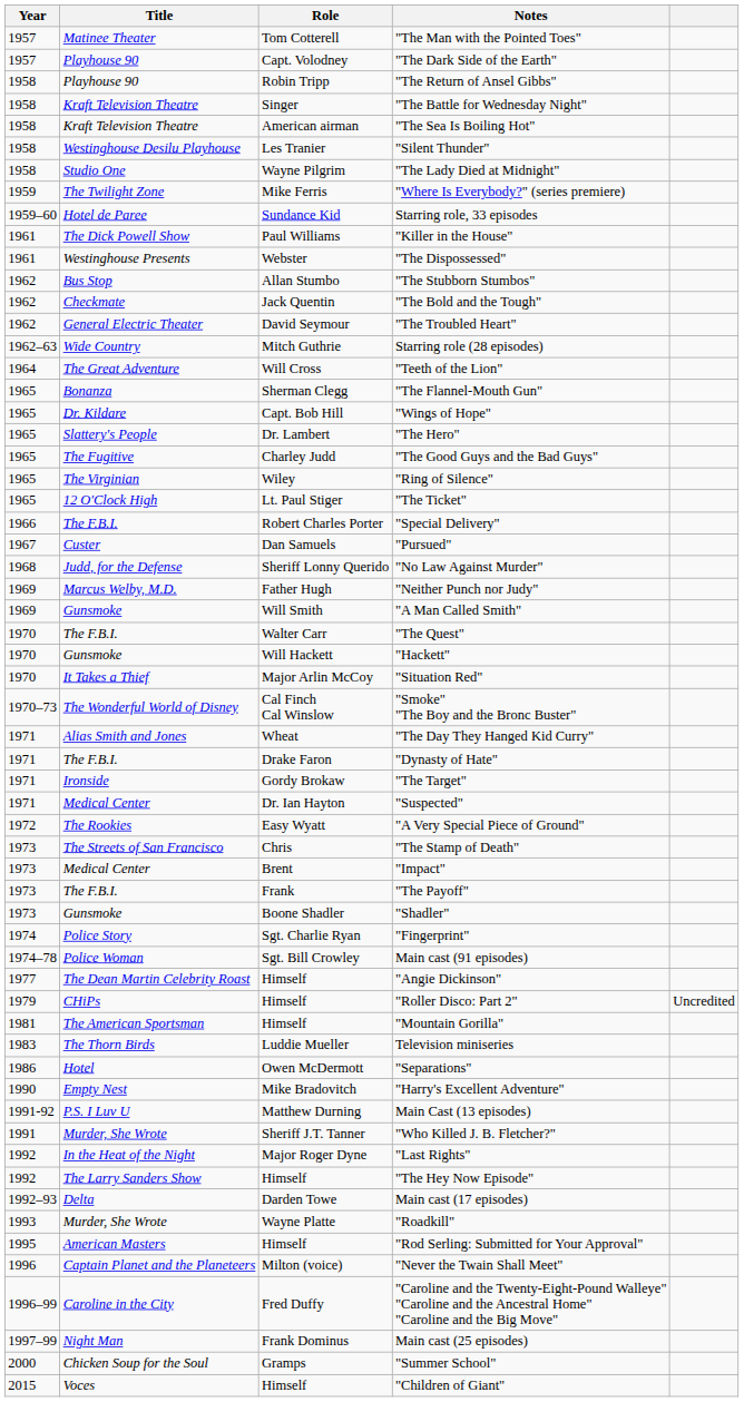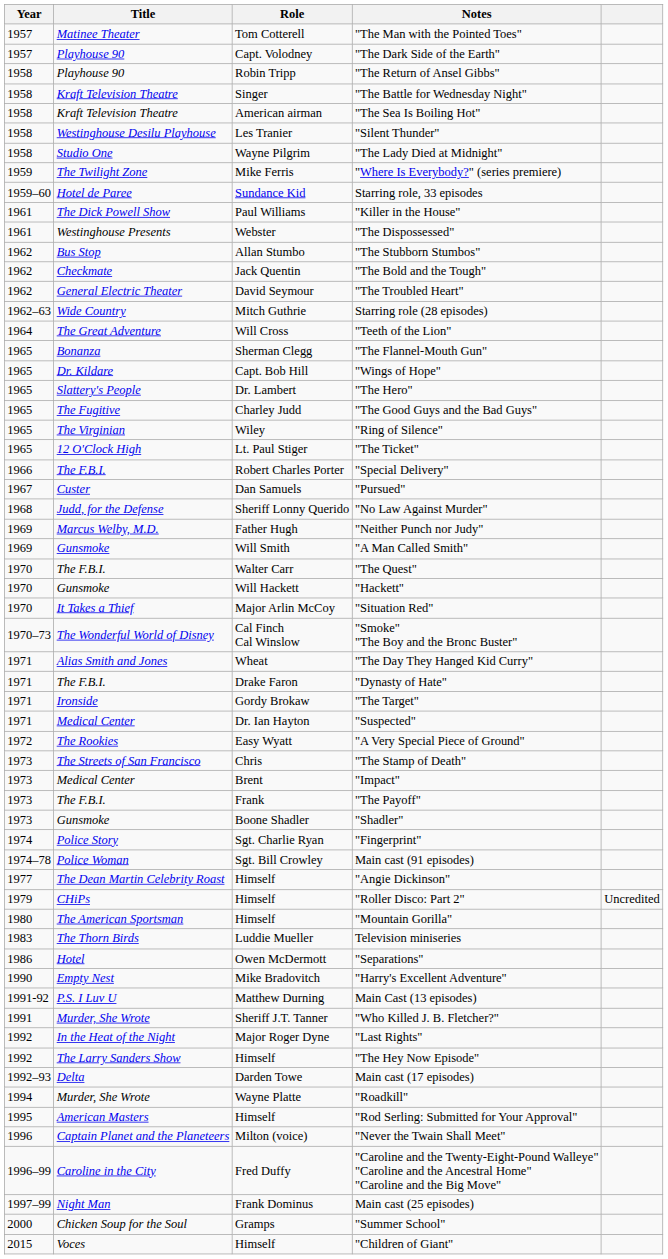 <table class="wikitable plainrowheaders sortable">
 <tr>
 <th scope="col">Year</th>
 <th scope="col">Title</th>
 <th scope="col">Role</th>
 <th scope="col">Notes</th>
 <th scope="col" style="width: 1em;"></th>
 </tr>
 <tr>
 <td>1957</td>
 <td><em><a href='#'>Matinee Theater</a></em></td>
 <td>Tom Cotterell</td>
 <td>"The Man with the Pointed Toes"</td>
 <td></td>
 </tr>
 <tr>
 <td>1957</td>
 <td><em><a href='#'>Playhouse 90</a></em></td>
 <td>Capt. Volodney</td>
 <td>"The Dark Side of the Earth"</td>
 <td></td>
 </tr>
 <tr>
 <td>1958</td>
 <td><em>Playhouse 90</em></td>
 <td>Robin Tripp</td>
 <td>"The Return of Ansel Gibbs"</td>
 <td></td>
 </tr>
 <tr>
 <td>1958</td>
 <td><em><a href='#'>Kraft Television Theatre</a></em></td>
 <td>Singer</td>
 <td>"The Battle for Wednesday Night"</td>
 <td></td>
 </tr>
 <tr>
 <td>1958</td>
 <td><em>Kraft Television Theatre</em></td>
 <td>American airman</td>
 <td>"The Sea Is Boiling Hot"</td>
 <td></td>
 </tr>
 <tr>
 <td>1958</td>
 <td><em><a href='#'>Westinghouse Desilu Playhouse</a></em></td>
 <td>Les Tranier</td>
 <td>"Silent Thunder"</td>
 <td></td>
 </tr>
 <tr>
 <td>1958</td>
 <td><em><a href='#'>Studio One</a></em></td>
 <td>Wayne Pilgrim</td>
 <td>"The Lady Died at Midnight"</td>
 <td></td>
 </tr>
 <tr>
 <td>1959</td>
 <td><em><a href='#'>The Twilight Zone</a></em></td>
 <td>Mike Ferris</td>
 <td>"<a href='#'>Where Is Everybody?</a>" (series premiere)</td>
 <td></td>
 </tr>
 <tr>
 <td>1959–60</td>
 <td><em><a href='#'>Hotel de Paree</a></em></td>
 <td><a href='#'>Sundance Kid</a></td>
 <td>Starring role, 33 episodes</td>
 <td></td>
 </tr>
 <tr>
 <td>1961</td>
 <td><em><a href='#'>The Dick Powell Show</a></em></td>
 <td>Paul Williams</td>
 <td>"Killer in the House"</td>
 <td></td>
 </tr>
 <tr>
 <td>1961</td>
 <td><em> Westinghouse Presents</em></td>
 <td>Webster</td>
 <td>"The Dispossessed"</td>
 <td></td>
 </tr>
 <tr>
 <td>1962</td>
 <td><em><a href='#'>Bus Stop</a></em></td>
 <td>Allan Stumbo</td>
 <td>"The Stubborn Stumbos"</td>
 <td></td>
 </tr>
 <tr>
 <td>1962</td>
 <td><em><a href='#'>Checkmate</a></em></td>
 <td>Jack Quentin</td>
 <td>"The Bold and the Tough"</td>
 <td></td>
 </tr>
 <tr>
 <td>1962</td>
 <td><em><a href='#'>General Electric Theater</a></em></td>
 <td>David Seymour</td>
 <td>"The Troubled Heart"</td>
 <td></td>
 </tr>
 <tr>
 <td>1962–63</td>
 <td><em><a href='#'>Wide Country</a></em></td>
 <td>Mitch Guthrie</td>
 <td>Starring role (28 episodes)</td>
 <td></td>
 </tr>
 <tr>
 <td>1964</td>
 <td><em><a href='#'>The Great Adventure</a></em></td>
 <td>Will Cross</td>
 <td>"Teeth of the Lion"</td>
 <td></td>
 </tr>
 <tr>
 <td>1965</td>
 <td><em><a href='#'>Bonanza</a></em></td>
 <td>Sherman Clegg</td>
 <td>"The Flannel-Mouth Gun"</td>
 <td></td>
 </tr>
 <tr>
 <td>1965</td>
 <td><em><a href='#'>Dr. Kildare</a></em></td>
 <td>Capt. Bob Hill</td>
 <td>"Wings of Hope"</td>
 <td></td>
 </tr>
 <tr>
 <td>1965</td>
 <td><em><a href='#'>Slattery's People</a></em></td>
 <td>Dr. Lambert</td>
 <td>"The Hero"</td>
 <td></td>
 </tr>
 <tr>
 <td>1965</td>
 <td><em><a href='#'>The Fugitive</a></em></td>
 <td>Charley Judd</td>
 <td>"The Good Guys and the Bad Guys"</td>
 <td></td>
 </tr>
 <tr>
 <td>1965</td>
 <td><em><a href='#'>The Virginian</a></em></td>
 <td>Wiley</td>
 <td>"Ring of Silence"</td>
 <td></td>
 </tr>
 <tr>
 <td>1965</td>
 <td><em><a href='#'>12 O'Clock High</a></em></td>
 <td>Lt. Paul Stiger</td>
 <td>"The Ticket"</td>
 <td></td>
 </tr>
 <tr>
 <td>1966</td>
 <td><em><a href='#'>The F.B.I.</a></em></td>
 <td>Robert Charles Porter</td>
 <td>"Special Delivery"</td>
 <td></td>
 </tr>
 <tr>
 <td>1967</td>
 <td><em><a href='#'>Custer</a></em></td>
 <td>Dan Samuels</td>
 <td>"Pursued"</td>
 <td></td>
 </tr>
 <tr>
 <td>1968</td>
 <td><em><a href='#'>Judd, for the Defense</a></em></td>
 <td>Sheriff Lonny Querido</td>
 <td>"No Law Against Murder"</td>
 <td></td>
 </tr>
 <tr>
 <td>1969</td>
 <td><em><a href='#'>Marcus Welby, M.D.</a></em></td>
 <td>Father Hugh</td>
 <td>"Neither Punch nor Judy"</td>
 <td></td>
 </tr>
 <tr>
 <td>1969</td>
 <td><em><a href='#'>Gunsmoke</a></em></td>
 <td>Will Smith</td>
 <td>"A Man Called Smith"</td>
 <td></td>
 </tr>
 <tr>
 <td>1970</td>
 <td><em>The F.B.I.</em></td>
 <td>Walter Carr</td>
 <td>"The Quest"</td>
 <td></td>
 </tr>
 <tr>
 <td>1970</td>
 <td><em>Gunsmoke</em></td>
 <td>Will Hackett</td>
 <td>"Hackett"</td>
 <td></td>
 </tr>
 <tr>
 <td>1970</td>
 <td><em><a href='#'>It Takes a Thief</a></em></td>
 <td>Major Arlin McCoy</td>
 <td>"Situation Red"</td>
 <td></td>
 </tr>
 <tr>
 <td>1970–73</td>
 <td><em><a href='#'>The Wonderful World of Disney</a></em></td>
 <td>Cal Finch<br>Cal Winslow</td>
 <td>"Smoke"<br>"The Boy and the Bronc Buster"</td>
 <td></td>
 </tr>
 <tr>
 <td>1971</td>
 <td><em><a href='#'>Alias Smith and Jones</a></em></td>
 <td>Wheat</td>
 <td>"The Day They Hanged Kid Curry"</td>
 <td></td>
 </tr>
 <tr>
 <td>1971</td>
 <td><em>The F.B.I.</em></td>
 <td>Drake Faron</td>
 <td>"Dynasty of Hate"</td>
 <td></td>
 </tr>
 <tr>
 <td>1971</td>
 <td><em><a href='#'>Ironside</a></em></td>
 <td>Gordy Brokaw</td>
 <td>"The Target"</td>
 <td></td>
 </tr>
 <tr>
 <td>1971</td>
 <td><em><a href='#'>Medical Center</a></em></td>
 <td>Dr. Ian Hayton</td>
 <td>"Suspected"</td>
 <td></td>
 </tr>
 <tr>
 <td>1972</td>
 <td><em><a href='#'>The Rookies</a></em></td>
 <td>Easy Wyatt</td>
 <td>"A Very Special Piece of Ground"</td>
 <td></td>
 </tr>
 <tr>
 <td>1973</td>
 <td><em><a href='#'>The Streets of San Francisco</a></em></td>
 <td>Chris</td>
 <td>"The Stamp of Death"</td>
 <td></td>
 </tr>
 <tr>
 <td>1973</td>
 <td><em>Medical Center</em></td>
 <td>Brent</td>
 <td>"Impact"</td>
 <td></td>
 </tr>
 <tr>
 <td>1973</td>
 <td><em>The F.B.I.</em></td>
 <td>Frank</td>
 <td>"The Payoff"</td>
 <td></td>
 </tr>
 <tr>
 <td>1973</td>
 <td><em>Gunsmoke</em></td>
 <td>Boone Shadler</td>
 <td>"Shadler"</td>
 <td></td>
 </tr>
 <tr>
 <td>1974</td>
 <td><em><a href='#'>Police Story</a></em></td>
 <td>Sgt. Charlie Ryan</td>
 <td>"Fingerprint"</td>
 <td></td>
 </tr>
 <tr>
 <td>1974–78</td>
 <td><em><a href='#'>Police Woman</a></em></td>
 <td>Sgt. Bill Crowley</td>
 <td>Main cast (91 episodes)</td>
 <td></td>
 </tr>
 <tr>
 <td>1977</td>
 <td><em><a href='#'>The Dean Martin Celebrity Roast</a></em></td>
 <td>Himself</td>
 <td>"Angie Dickinson"</td>
 <td></td>
 </tr>
 <tr>
 <td>1979</td>
 <td><em><a href='#'>CHiPs</a></em></td>
 <td>Himself</td>
 <td>"Roller Disco: Part 2"</td>
 <td>Uncredited</td>
 </tr>
 <tr>
-<td>1981</td>
+<td>1980</td>
 <td><em><a href='#'>The American Sportsman</a></em></td>
 <td>Himself</td>
 <td>"Mountain Gorilla"</td>
 <td></td>
 </tr>
 <tr>
 <td>1983</td>
 <td><em><a href='#'>The Thorn Birds</a></em></td>
 <td>Luddie Mueller</td>
 <td>Television miniseries</td>
 <td></td>
 </tr>
 <tr>
 <td>1986</td>
 <td><em><a href='#'>Hotel</a></em></td>
 <td>Owen McDermott</td>
 <td>"Separations"</td>
 <td></td>
 </tr>
 <tr>
 <td>1990</td>
 <td><em><a href='#'>Empty Nest</a></em></td>
 <td>Mike Bradovitch</td>
 <td>"Harry's Excellent Adventure"</td>
 <td></td>
 </tr>
 <tr>
 <td>1991-92</td>
 <td><em><a href='#'>P.S. I Luv U</a></em></td>
 <td>Matthew Durning</td>
 <td>Main Cast (13 episodes)</td>
 <td></td>
 </tr>
 <tr>
 <td>1991</td>
 <td><em><a href='#'>Murder, She Wrote</a></em></td>
 <td>Sheriff J.T. Tanner</td>
 <td>"Who Killed J. B. Fletcher?"</td>
 <td></td>
 </tr>
 <tr>
 <td>1992</td>
 <td><em><a href='#'>In the Heat of the Night</a></em></td>
 <td>Major Roger Dyne</td>
 <td>"Last Rights"</td>
 <td></td>
 </tr>
 <tr>
 <td>1992</td>
 <td><em><a href='#'>The Larry Sanders Show</a></em></td>
 <td>Himself</td>
 <td>"The Hey Now Episode"</td>
 <td></td>
 </tr>
 <tr>
 <td>1992–93</td>
 <td><em><a href='#'>Delta</a></em></td>
 <td>Darden Towe</td>
 <td>Main cast (17 episodes)</td>
 <td></td>
 </tr>
 <tr>
-<td>1993</td>
+<td>1994</td>
 <td><em>Murder, She Wrote</em></td>
 <td>Wayne Platte</td>
 <td>"Roadkill"</td>
 <td></td>
 </tr>
 <tr>
 <td>1995</td>
 <td><em><a href='#'>American Masters</a></em></td>
 <td>Himself</td>
 <td>"Rod Serling: Submitted for Your Approval"</td>
 <td></td>
 </tr>
 <tr>
 <td>1996</td>
 <td><em><a href='#'>Captain Planet and the Planeteers</a></em></td>
 <td>Milton (voice)</td>
 <td>"Never the Twain Shall Meet"</td>
 <td></td>
 </tr>
 <tr>
 <td>1996–99</td>
 <td><em><a href='#'>Caroline in the City</a></em></td>
 <td>Fred Duffy</td>
 <td>"Caroline and the Twenty-Eight-Pound Walleye"<br>"Caroline and the Ancestral Home"<br>"Caroline and the Big Move"</td>
 <td></td>
 </tr>
 <tr>
 <td>1997–99</td>
 <td><em><a href='#'>Night Man</a></em></td>
 <td>Frank Dominus</td>
 <td>Main cast (25 episodes)</td>
 <td></td>
 </tr>
 <tr>
 <td>2000</td>
 <td><em>Chicken Soup for the Soul</em></td>
 <td>Gramps</td>
 <td>"Summer School"</td>
 <td></td>
 </tr>
 <tr>
 <td>2015</td>
 <td><em>Voces</em></td>
 <td>Himself</td>
 <td>"Children of Giant"</td>
 <td></td>
 </tr>
 </table>
